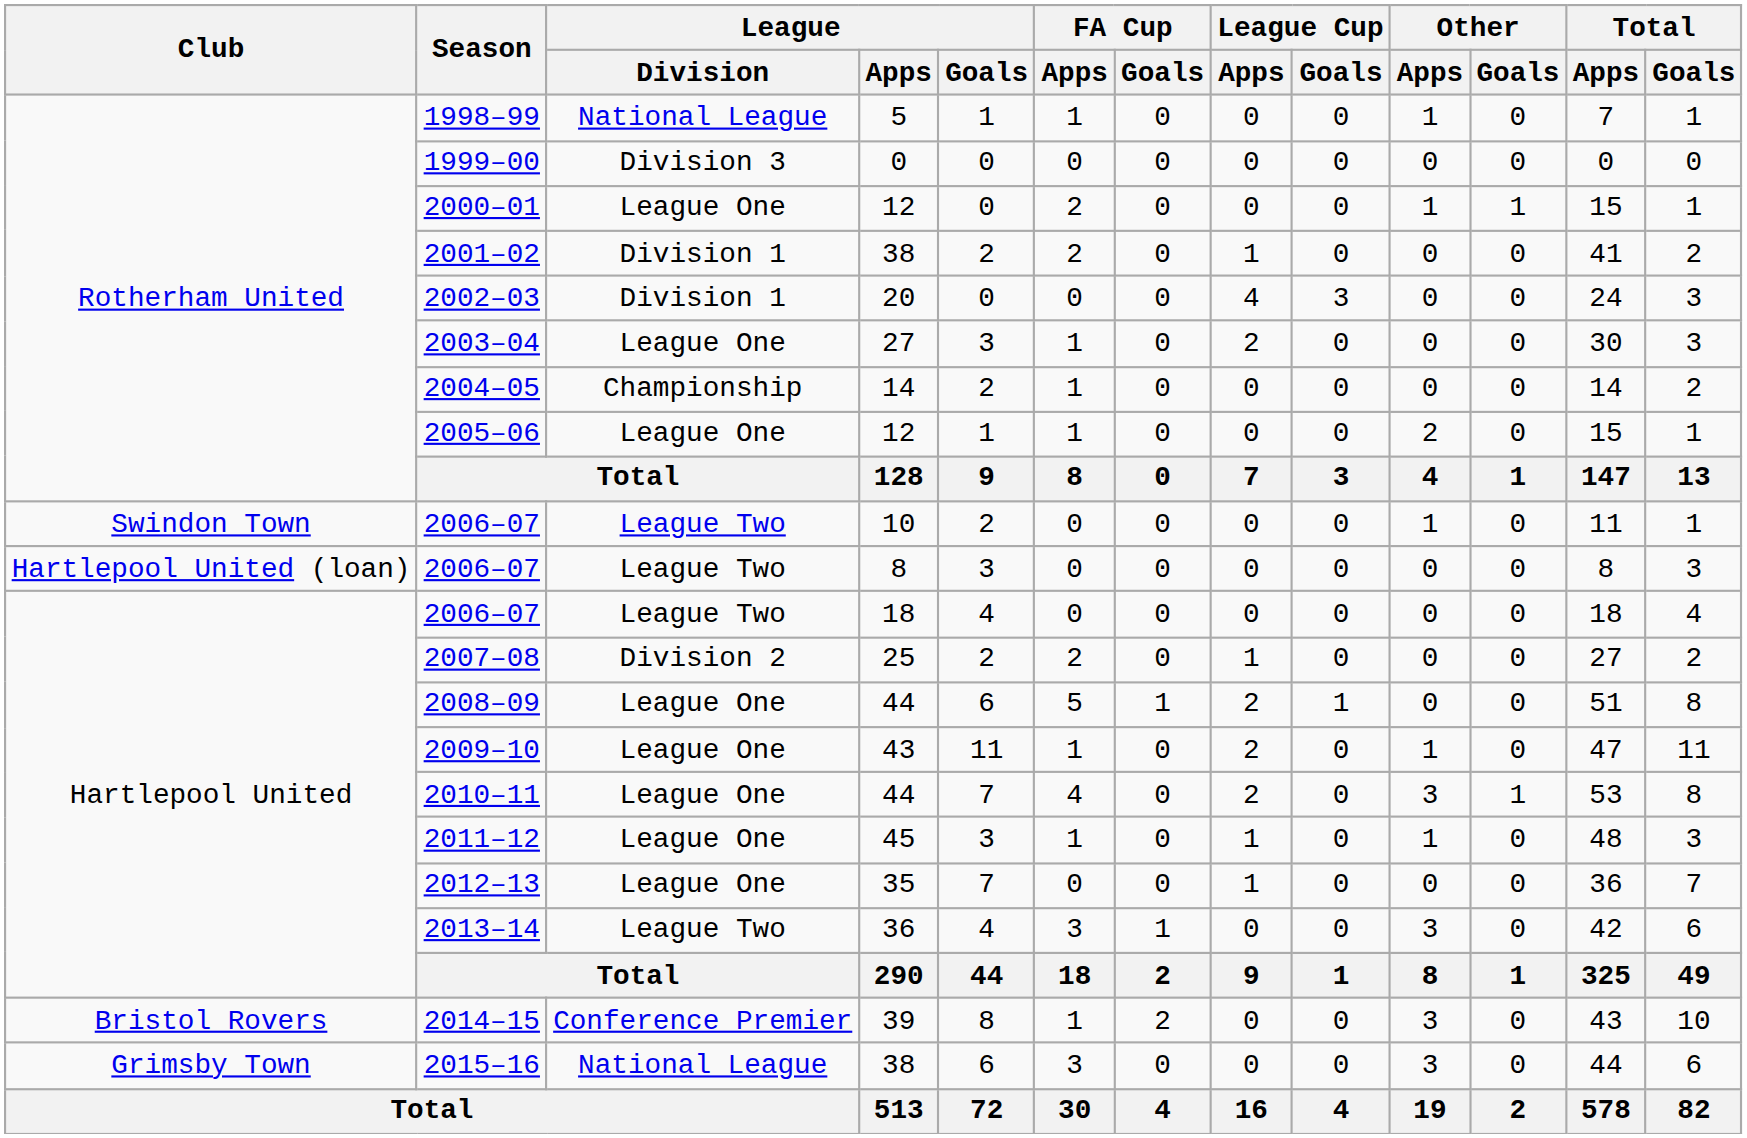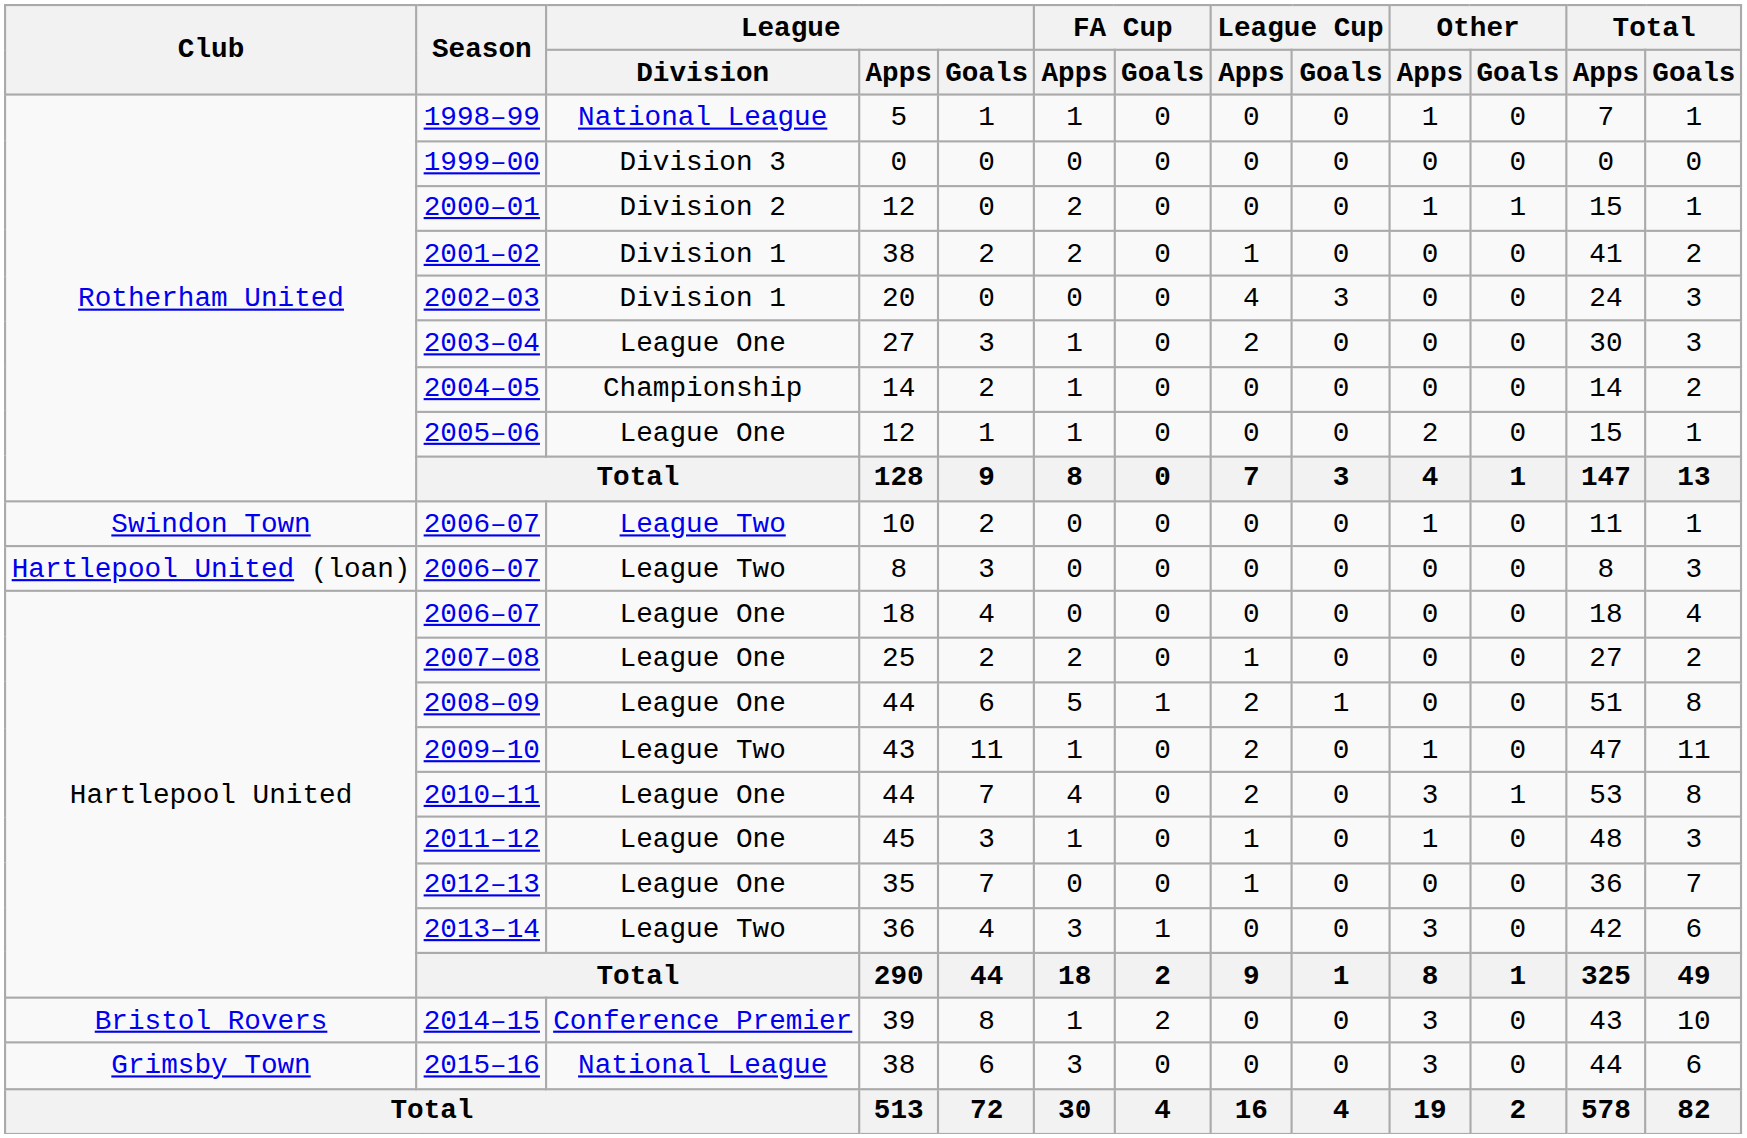 <table class="wikitable" style="text-align:center">
 <tr>
 <th rowspan="2">Club</th>
 <th rowspan="2">Season</th>
 <th colspan="3">League</th>
 <th colspan="2">FA Cup</th>
 <th colspan="2">League Cup</th>
 <th colspan="2">Other</th>
 <th colspan="2">Total</th>
 </tr>
 <tr>
 <th>Division</th>
 <th>Apps</th>
 <th>Goals</th>
 <th>Apps</th>
 <th>Goals</th>
 <th>Apps</th>
 <th>Goals</th>
 <th>Apps</th>
 <th>Goals</th>
 <th>Apps</th>
 <th>Goals</th>
 </tr>
 <tr>
 <td rowspan="9"><a href='#'>Rotherham United</a></td>
 <td><a href='#'>1998–99</a></td>
 <td><a href='#'>National League</a></td>
 <td>5</td>
 <td>1</td>
 <td>1</td>
 <td>0</td>
 <td>0</td>
 <td>0</td>
 <td>1</td>
 <td>0</td>
 <td>7</td>
 <td>1</td>
 </tr>
 <tr>
 <td><a href='#'>1999–00</a></td>
 <td>Division 3</td>
 <td>0</td>
 <td>0</td>
 <td>0</td>
 <td>0</td>
 <td>0</td>
 <td>0</td>
 <td>0</td>
 <td>0</td>
 <td>0</td>
 <td>0</td>
 </tr>
 <tr>
 <td><a href='#'>2000–01</a></td>
-<td>League One</td>
+<td>Division 2</td>
 <td>12</td>
 <td>0</td>
 <td>2</td>
 <td>0</td>
 <td>0</td>
 <td>0</td>
 <td>1</td>
 <td>1</td>
 <td>15</td>
 <td>1</td>
 </tr>
 <tr>
 <td><a href='#'>2001–02</a></td>
 <td>Division 1</td>
 <td>38</td>
 <td>2</td>
 <td>2</td>
 <td>0</td>
 <td>1</td>
 <td>0</td>
 <td>0</td>
 <td>0</td>
 <td>41</td>
 <td>2</td>
 </tr>
 <tr>
 <td><a href='#'>2002–03</a></td>
 <td>Division 1</td>
 <td>20</td>
 <td>0</td>
 <td>0</td>
 <td>0</td>
 <td>4</td>
 <td>3</td>
 <td>0</td>
 <td>0</td>
 <td>24</td>
 <td>3</td>
 </tr>
 <tr>
 <td><a href='#'>2003–04</a></td>
 <td>League One</td>
 <td>27</td>
 <td>3</td>
 <td>1</td>
 <td>0</td>
 <td>2</td>
 <td>0</td>
 <td>0</td>
 <td>0</td>
 <td>30</td>
 <td>3</td>
 </tr>
 <tr>
 <td><a href='#'>2004–05</a></td>
 <td>Championship</td>
 <td>14</td>
 <td>2</td>
 <td>1</td>
 <td>0</td>
 <td>0</td>
 <td>0</td>
 <td>0</td>
 <td>0</td>
 <td>14</td>
 <td>2</td>
 </tr>
 <tr>
 <td><a href='#'>2005–06</a></td>
 <td>League One</td>
 <td>12</td>
 <td>1</td>
 <td>1</td>
 <td>0</td>
 <td>0</td>
 <td>0</td>
 <td>2</td>
 <td>0</td>
 <td>15</td>
 <td>1</td>
 </tr>
 <tr>
 <th colspan="2">Total</th>
 <th>128</th>
 <th>9</th>
 <th>8</th>
 <th>0</th>
 <th>7</th>
 <th>3</th>
 <th>4</th>
 <th>1</th>
 <th>147</th>
 <th>13</th>
 </tr>
 <tr>
 <td><a href='#'>Swindon Town</a></td>
 <td><a href='#'>2006–07</a></td>
 <td><a href='#'>League Two</a></td>
 <td>10</td>
 <td>2</td>
 <td>0</td>
 <td>0</td>
 <td>0</td>
 <td>0</td>
 <td>1</td>
 <td>0</td>
 <td>11</td>
 <td>1</td>
 </tr>
 <tr>
 <td><a href='#'>Hartlepool United</a> (loan)</td>
 <td><a href='#'>2006–07</a></td>
 <td>League Two</td>
 <td>8</td>
 <td>3</td>
 <td>0</td>
 <td>0</td>
 <td>0</td>
 <td>0</td>
 <td>0</td>
 <td>0</td>
 <td>8</td>
 <td>3</td>
 </tr>
 <tr>
 <td rowspan="9">Hartlepool United</td>
 <td><a href='#'>2006–07</a></td>
-<td>League Two</td>
+<td>League One</td>
 <td>18</td>
 <td>4</td>
 <td>0</td>
 <td>0</td>
 <td>0</td>
 <td>0</td>
 <td>0</td>
 <td>0</td>
 <td>18</td>
 <td>4</td>
 </tr>
 <tr>
 <td><a href='#'>2007–08</a></td>
-<td>Division 2</td>
+<td>League One</td>
 <td>25</td>
 <td>2</td>
 <td>2</td>
 <td>0</td>
 <td>1</td>
 <td>0</td>
 <td>0</td>
 <td>0</td>
 <td>27</td>
 <td>2</td>
 </tr>
 <tr>
 <td><a href='#'>2008–09</a></td>
 <td>League One</td>
 <td>44</td>
 <td>6</td>
 <td>5</td>
 <td>1</td>
 <td>2</td>
 <td>1</td>
 <td>0</td>
 <td>0</td>
 <td>51</td>
 <td>8</td>
 </tr>
 <tr>
 <td><a href='#'>2009–10</a></td>
-<td>League One</td>
+<td>League Two</td>
 <td>43</td>
 <td>11</td>
 <td>1</td>
 <td>0</td>
 <td>2</td>
 <td>0</td>
 <td>1</td>
 <td>0</td>
 <td>47</td>
 <td>11</td>
 </tr>
 <tr>
 <td><a href='#'>2010–11</a></td>
 <td>League One</td>
 <td>44</td>
 <td>7</td>
 <td>4</td>
 <td>0</td>
 <td>2</td>
 <td>0</td>
 <td>3</td>
 <td>1</td>
 <td>53</td>
 <td>8</td>
 </tr>
 <tr>
 <td><a href='#'>2011–12</a></td>
 <td>League One</td>
 <td>45</td>
 <td>3</td>
 <td>1</td>
 <td>0</td>
 <td>1</td>
 <td>0</td>
 <td>1</td>
 <td>0</td>
 <td>48</td>
 <td>3</td>
 </tr>
 <tr>
 <td><a href='#'>2012–13</a></td>
 <td>League One</td>
 <td>35</td>
 <td>7</td>
 <td>0</td>
 <td>0</td>
 <td>1</td>
 <td>0</td>
 <td>0</td>
 <td>0</td>
 <td>36</td>
 <td>7</td>
 </tr>
 <tr>
 <td><a href='#'>2013–14</a></td>
 <td>League Two</td>
 <td>36</td>
 <td>4</td>
 <td>3</td>
 <td>1</td>
 <td>0</td>
 <td>0</td>
 <td>3</td>
 <td>0</td>
 <td>42</td>
 <td>6</td>
 </tr>
 <tr>
 <th colspan="2">Total</th>
 <th>290</th>
 <th>44</th>
 <th>18</th>
 <th>2</th>
 <th>9</th>
 <th>1</th>
 <th>8</th>
 <th>1</th>
 <th>325</th>
 <th>49</th>
 </tr>
 <tr>
 <td><a href='#'>Bristol Rovers</a></td>
 <td><a href='#'>2014–15</a></td>
 <td><a href='#'>Conference Premier</a></td>
 <td>39</td>
 <td>8</td>
 <td>1</td>
 <td>2</td>
 <td>0</td>
 <td>0</td>
 <td>3</td>
 <td>0</td>
 <td>43</td>
 <td>10</td>
 </tr>
 <tr>
 <td><a href='#'>Grimsby Town</a></td>
 <td><a href='#'>2015–16</a></td>
 <td><a href='#'>National League</a></td>
 <td>38</td>
 <td>6</td>
 <td>3</td>
 <td>0</td>
 <td>0</td>
 <td>0</td>
 <td>3</td>
 <td>0</td>
 <td>44</td>
 <td>6</td>
 </tr>
 <tr>
 <th colspan="3">Total</th>
 <th>513</th>
 <th>72</th>
 <th>30</th>
 <th>4</th>
 <th>16</th>
 <th>4</th>
 <th>19</th>
 <th>2</th>
 <th>578</th>
 <th>82</th>
 </tr>
 </table>
